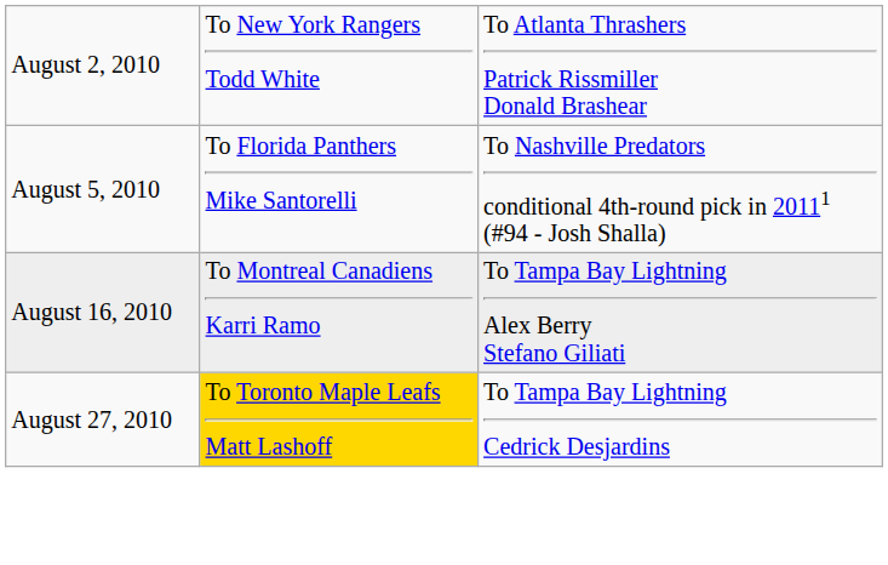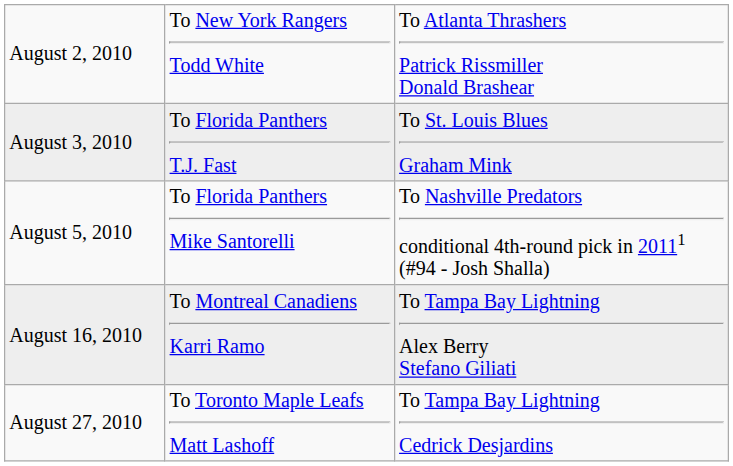 <table class="wikitable" style="border:1px solid #999; width:580px;">
 <tr>
 <td>August 2, 2010</td>
 <td valign="top">To <a href='#'>New York Rangers</a><hr><a href='#'>Todd White</a></td>
 <td valign="top">To <a href='#'>Atlanta Thrashers</a><hr><a href='#'>Patrick Rissmiller</a><br><a href='#'>Donald Brashear</a></td>
+</tr>
+<tr bgcolor="eeeeee">
+<td>August 3, 2010</td>
+<td valign="top">To <a href='#'>Florida Panthers</a><hr><a href='#'>T.J. Fast</a></td>
+<td valign="top">To <a href='#'>St. Louis Blues</a><hr><a href='#'>Graham Mink</a></td>
 </tr>
 <tr>
 <td>August 5, 2010</td>
 <td valign="top">To <a href='#'>Florida Panthers</a><hr><a href='#'>Mike Santorelli</a></td>
 <td valign="top">To <a href='#'>Nashville Predators</a><hr>conditional 4th-round pick in <a href='#'>2011</a><sup>1</sup><br>(#94 - Josh Shalla)</td>
 </tr>
 <tr bgcolor="eeeeee">
 <td>August 16, 2010</td>
 <td valign="top">To <a href='#'>Montreal Canadiens</a><hr><a href='#'>Karri Ramo</a></td>
 <td valign="top">To <a href='#'>Tampa Bay Lightning</a><hr>Alex Berry<br><a href='#'>Stefano Giliati</a></td>
 </tr>
 <tr>
 <td>August 27, 2010</td>
-<td valign="top" style="background: gold;">To <a href='#'>Toronto Maple Leafs</a><hr><a href='#'>Matt Lashoff</a></td>
+<td valign="top">To <a href='#'>Toronto Maple Leafs</a><hr><a href='#'>Matt Lashoff</a></td>
 <td valign="top">To <a href='#'>Tampa Bay Lightning</a><hr><a href='#'>Cedrick Desjardins</a></td>
 </tr>
 </table>
